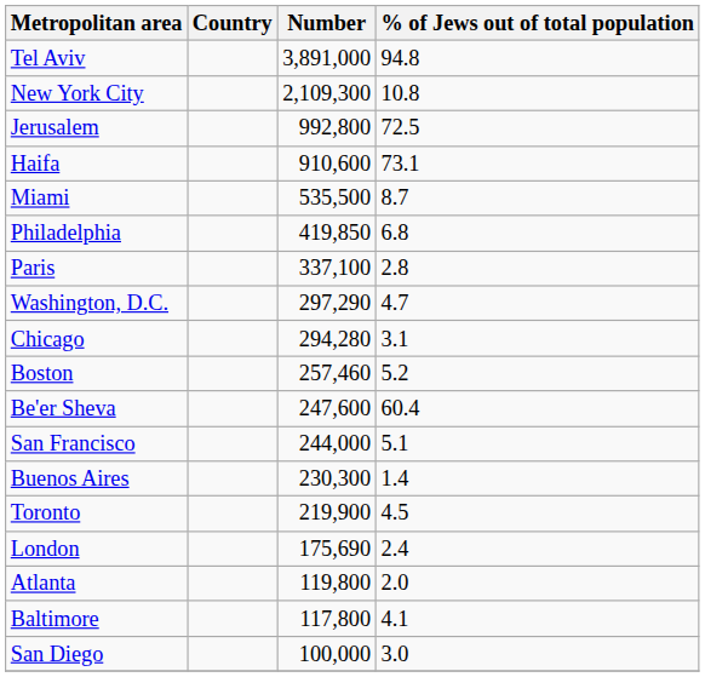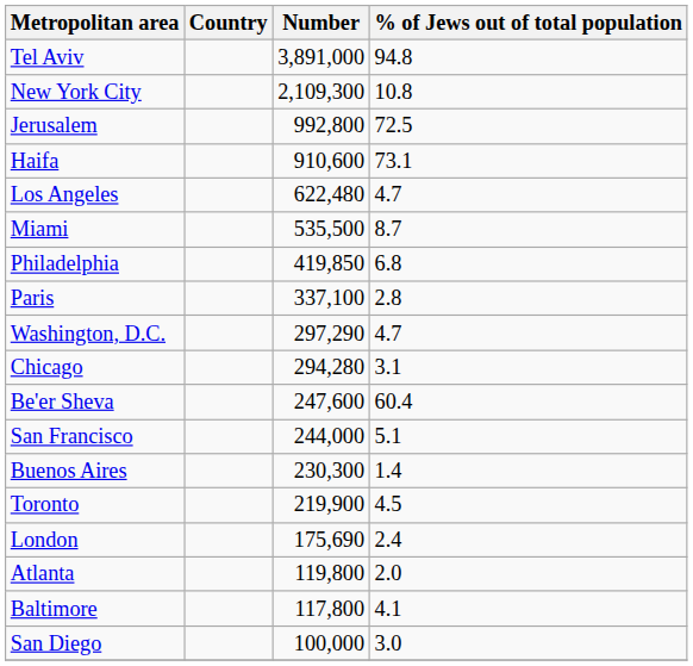 <table class="wikitable sortable mw-datatable static-row-numbers">
 <tr>
 <th>Metropolitan area</th>
 <th>Country</th>
 <th data-sort-type="number">Number</th>
 <th>% of Jews out of total population</th>
 </tr>
 <tr>
 <td><a href='#'>Tel Aviv</a></td>
 <td></td>
 <td style="text-align:right">3,891,000</td>
 <td>94.8</td>
 </tr>
 <tr>
 <td><a href='#'>New York City</a></td>
 <td></td>
 <td style="text-align:right">2,109,300</td>
 <td>10.8</td>
 </tr>
 <tr>
 <td><a href='#'>Jerusalem</a></td>
 <td></td>
 <td style="text-align:right">992,800</td>
 <td>72.5</td>
 </tr>
 <tr>
 <td><a href='#'>Haifa</a></td>
 <td></td>
 <td style="text-align:right">910,600</td>
 <td>73.1</td>
 </tr>
 <tr>
+<td><a href='#'>Los Angeles</a></td>
+<td></td>
+<td style="text-align:right">622,480</td>
+<td>4.7</td>
+</tr>
+<tr>
 <td><a href='#'>Miami</a></td>
 <td></td>
 <td style="text-align:right">535,500</td>
 <td>8.7</td>
 </tr>
 <tr>
 <td><a href='#'>Philadelphia</a></td>
 <td></td>
 <td style="text-align:right">419,850</td>
 <td>6.8</td>
 </tr>
 <tr>
 <td><a href='#'>Paris</a></td>
 <td></td>
 <td style="text-align:right">337,100</td>
 <td>2.8</td>
 </tr>
 <tr>
 <td><a href='#'>Washington, D.C.</a></td>
 <td></td>
 <td style="text-align:right">297,290</td>
 <td>4.7</td>
 </tr>
 <tr>
 <td><a href='#'>Chicago</a></td>
 <td></td>
 <td style="text-align:right">294,280</td>
 <td>3.1</td>
-</tr>
-<tr>
-<td><a href='#'>Boston</a></td>
-<td></td>
-<td style="text-align:right">257,460</td>
-<td>5.2</td>
 </tr>
 <tr>
 <td><a href='#'>Be'er Sheva</a></td>
 <td></td>
 <td style="text-align:right">247,600</td>
 <td>60.4</td>
 </tr>
 <tr>
 <td><a href='#'>San Francisco</a></td>
 <td></td>
 <td style="text-align:right">244,000</td>
 <td>5.1</td>
 </tr>
 <tr>
 <td><a href='#'>Buenos Aires</a></td>
 <td></td>
 <td style="text-align:right">230,300</td>
 <td>1.4</td>
 </tr>
 <tr>
 <td><a href='#'>Toronto</a></td>
 <td></td>
 <td style="text-align:right">219,900</td>
 <td>4.5</td>
 </tr>
 <tr>
 <td><a href='#'>London</a></td>
 <td></td>
 <td style="text-align:right">175,690</td>
 <td>2.4</td>
 </tr>
 <tr>
 <td><a href='#'>Atlanta</a></td>
 <td></td>
 <td style="text-align:right">119,800</td>
 <td>2.0</td>
 </tr>
 <tr>
 <td><a href='#'>Baltimore</a></td>
 <td></td>
 <td style="text-align:right">117,800</td>
 <td>4.1</td>
 </tr>
 <tr>
 <td><a href='#'>San Diego</a></td>
 <td></td>
 <td style="text-align:right">100,000</td>
 <td>3.0</td>
 </tr>
 <tr>
 </tr>
 </table>
